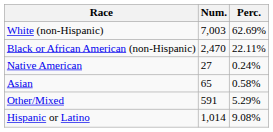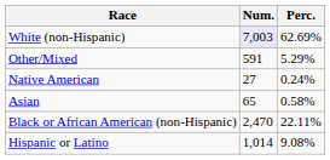 <table class="wikitable">
 <tr>
 <th>Race</th>
 <th>Num.</th>
 <th>Perc.</th>
 </tr>
 <tr>
 <td><a href='#'>White</a> (non-Hispanic)</td>
-<td>7,003</td>
+<td style="background: lavender;">7,003</td>
 <td>62.69%</td>
 </tr>
 <tr>
-<td><a href='#'>Black or African American</a> (non-Hispanic)</td>
-<td>2,470</td>
-<td>22.11%</td>
+<td><a href='#'>Other/Mixed</a></td>
+<td>591</td>
+<td>5.29%</td>
 </tr>
 <tr>
 <td><a href='#'>Native American</a></td>
 <td>27</td>
 <td>0.24%</td>
 </tr>
 <tr>
 <td><a href='#'>Asian</a></td>
 <td>65</td>
 <td>0.58%</td>
 </tr>
 <tr>
-<td><a href='#'>Other/Mixed</a></td>
-<td>591</td>
-<td>5.29%</td>
+<td><a href='#'>Black or African American</a> (non-Hispanic)</td>
+<td>2,470</td>
+<td>22.11%</td>
 </tr>
 <tr>
 <td><a href='#'>Hispanic</a> or <a href='#'>Latino</a></td>
 <td>1,014</td>
 <td>9.08%</td>
 </tr>
 </table>
